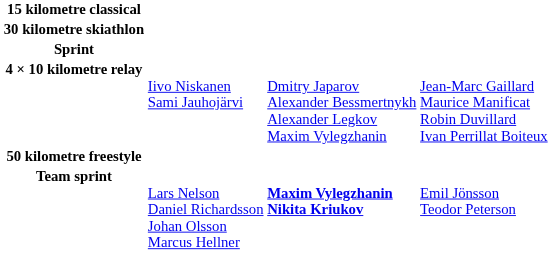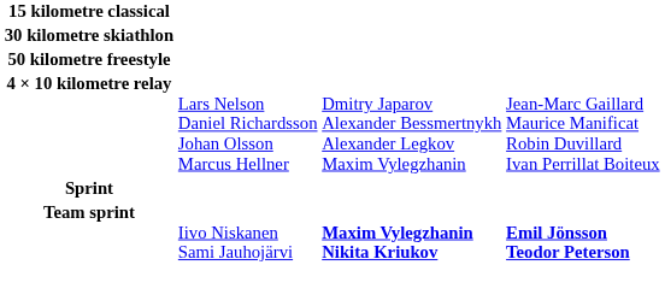 <table>
 <tr valign="top">
 <th scope="row">15 kilometre classical <br></th>
 <td></td>
 <td></td>
 <td></td>
 </tr>
 <tr valign="top">
 <th scope="row">30 kilometre skiathlon <br></th>
 <td></td>
 <td></td>
 <td></td>
 </tr>
 <tr valign="top">
+<th scope="row">50 kilometre freestyle <br></th>
+<td></td>
+<td></td>
+<td></td>
+</tr>
+<tr valign="top">
+<th scope="row">4 × 10 kilometre relay <br></th>
+<td><br><a href='#'>Lars Nelson</a><br><a href='#'>Daniel Richardsson</a><br><a href='#'>Johan Olsson</a><br><a href='#'>Marcus Hellner</a></td>
+<td><br><a href='#'>Dmitry Japarov</a><br><a href='#'>Alexander Bessmertnykh</a><br><a href='#'>Alexander Legkov</a><br><a href='#'>Maxim Vylegzhanin</a></td>
+<td><br><a href='#'>Jean-Marc Gaillard</a><br><a href='#'>Maurice Manificat</a><br><a href='#'>Robin Duvillard</a><br><a href='#'>Ivan Perrillat Boiteux</a></td>
+</tr>
+<tr valign="top">
 <th scope="row">Sprint <br></th>
 <td></td>
 <td></td>
 <td></td>
 </tr>
 <tr valign="top">
-<th scope="row">4 × 10 kilometre relay <br></th>
+<th scope="row">Team sprint <br></th>
 <td><br><a href='#'>Iivo Niskanen</a><br><a href='#'>Sami Jauhojärvi</a></td>
-<td><br><a href='#'>Dmitry Japarov</a><br><a href='#'>Alexander Bessmertnykh</a><br><a href='#'>Alexander Legkov</a><br><a href='#'>Maxim Vylegzhanin</a></td>
-<td><br><a href='#'>Jean-Marc Gaillard</a><br><a href='#'>Maurice Manificat</a><br><a href='#'>Robin Duvillard</a><br><a href='#'>Ivan Perrillat Boiteux</a></td>
-</tr>
-<tr valign="top">
-<th scope="row">50 kilometre freestyle <br></th>
-<td></td>
-<td></td>
-<td></td>
-</tr>
-<tr valign="top">
-<th scope="row">Team sprint <br></th>
-<td><br><a href='#'>Lars Nelson</a><br><a href='#'>Daniel Richardsson</a><br><a href='#'>Johan Olsson</a><br><a href='#'>Marcus Hellner</a></td>
 <td><strong><br><a href='#'>Maxim Vylegzhanin</a><br><a href='#'>Nikita Kriukov</a></strong></td>
-<td><br><a href='#'>Emil Jönsson</a><br><a href='#'>Teodor Peterson</a></td>
+<td><strong><br><a href='#'>Emil Jönsson</a><br><a href='#'>Teodor Peterson</a></strong></td>
 </tr>
 </table>
